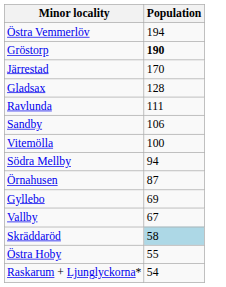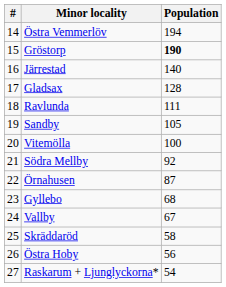 <table class="wikitable sortable">
 <tr>
+<th>#</th>
 <th>Minor locality</th>
 <th>Population</th>
 </tr>
 <tr>
+<td>14</td>
 <td><a href='#'>Östra Vemmerlöv</a></td>
 <td>194</td>
 </tr>
 <tr>
+<td>15</td>
 <td><a href='#'>Gröstorp</a></td>
 <td><strong>190</strong></td>
 </tr>
 <tr>
+<td>16</td>
 <td><a href='#'>Järrestad</a></td>
-<td>170</td>
+<td>140</td>
 </tr>
 <tr>
+<td>17</td>
 <td><a href='#'>Gladsax</a></td>
 <td>128</td>
 </tr>
 <tr>
+<td>18</td>
 <td><a href='#'>Ravlunda</a></td>
 <td>111</td>
 </tr>
 <tr>
+<td>19</td>
 <td><a href='#'>Sandby</a></td>
-<td>106</td>
+<td>105</td>
 </tr>
 <tr>
+<td>20</td>
 <td><a href='#'>Vitemölla</a></td>
 <td>100</td>
 </tr>
 <tr>
+<td>21</td>
 <td><a href='#'>Södra Mellby</a></td>
-<td>94</td>
+<td>92</td>
 </tr>
 <tr>
+<td>22</td>
 <td><a href='#'>Örnahusen</a></td>
 <td>87</td>
 </tr>
 <tr>
+<td>23</td>
 <td><a href='#'>Gyllebo</a></td>
-<td>69</td>
+<td>68</td>
 </tr>
 <tr>
+<td>24</td>
 <td><a href='#'>Vallby</a></td>
 <td>67</td>
 </tr>
 <tr>
+<td>25</td>
 <td><a href='#'>Skräddaröd</a></td>
-<td style="background: lightblue;">58</td>
+<td>58</td>
 </tr>
 <tr>
+<td>26</td>
 <td><a href='#'>Östra Hoby</a></td>
-<td>55</td>
+<td>56</td>
 </tr>
 <tr>
+<td>27</td>
 <td><a href='#'>Raskarum</a> + <a href='#'>Ljunglyckorna</a>*</td>
 <td>54</td>
 </tr>
 </table>
